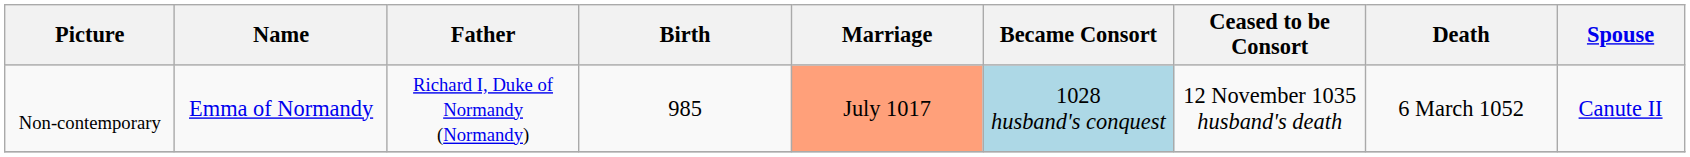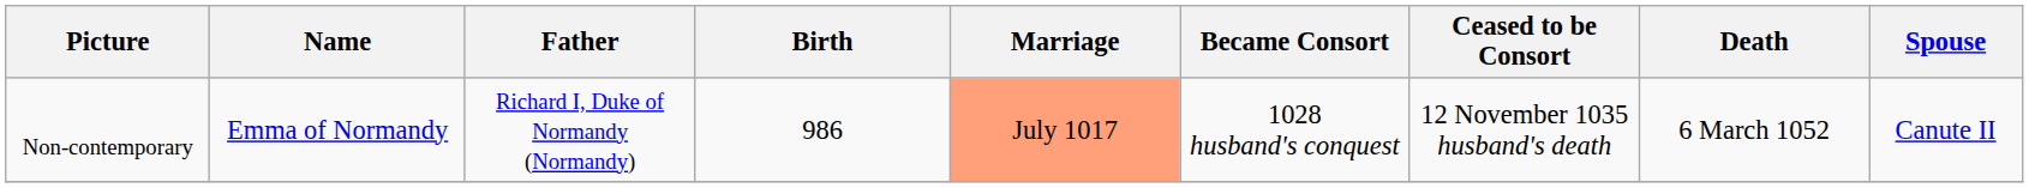 <table width=95% class="wikitable">
 <tr>
 <th width = "8%">Picture</th>
 <th width = "10%">Name</th>
 <th width = "9%">Father</th>
 <th width = "10%">Birth</th>
 <th width = "9%">Marriage</th>
 <th width = "9%">Became Consort</th>
 <th width = "9%">Ceased to be Consort</th>
 <th width = "9%">Death</th>
 <th width = "6%"><a href='#'>Spouse</a></th>
 </tr>
 <tr>
 <td align="center"><br><small>Non-contemporary</small></td>
 <td align="center"><a href='#'>Emma of Normandy</a><br></td>
 <td align="center"><small><a href='#'>Richard I, Duke of Normandy</a><br>(<a href='#'>Normandy</a>)</small></td>
-<td align="center">985</td>
+<td align="center">986</td>
 <td align="center" style="background: lightsalmon;">July 1017</td>
-<td align="center" style="background: lightblue;">1028<br><em>husband's conquest</em></td>
+<td align="center">1028<br><em>husband's conquest</em></td>
 <td align="center">12 November 1035 <br><em>husband's death</em></td>
 <td align="center">6 March 1052</td>
 <td align="center"><a href='#'>Canute II</a></td>
 </tr>
 <tr>
 </tr>
 </table>
